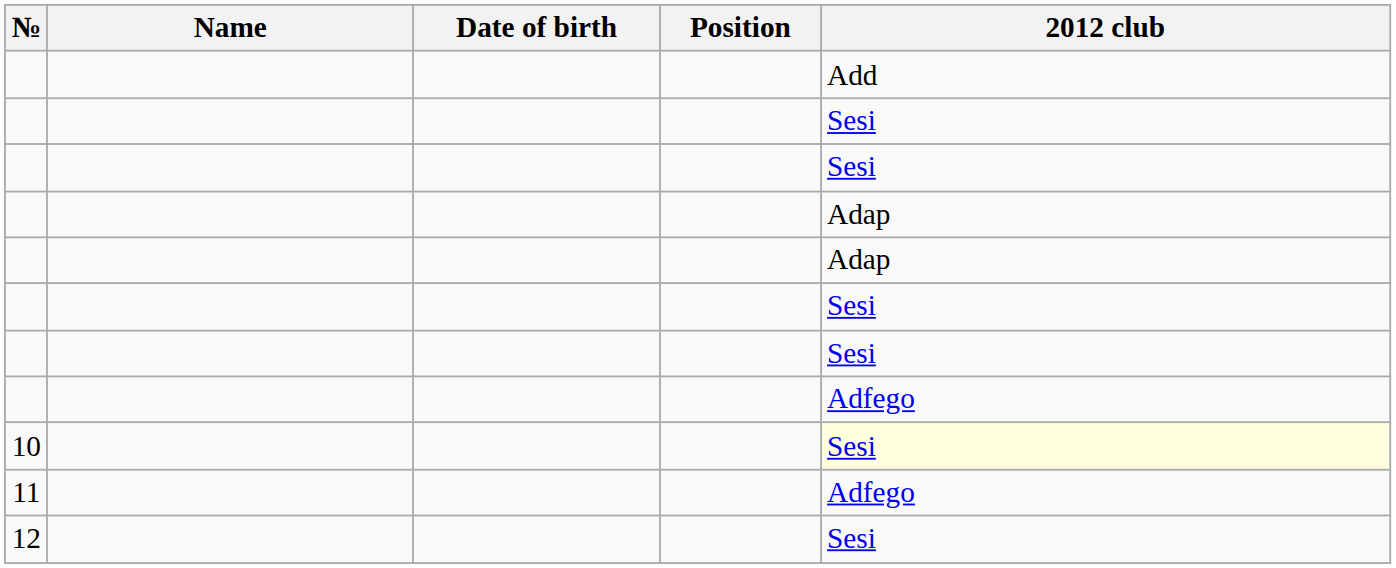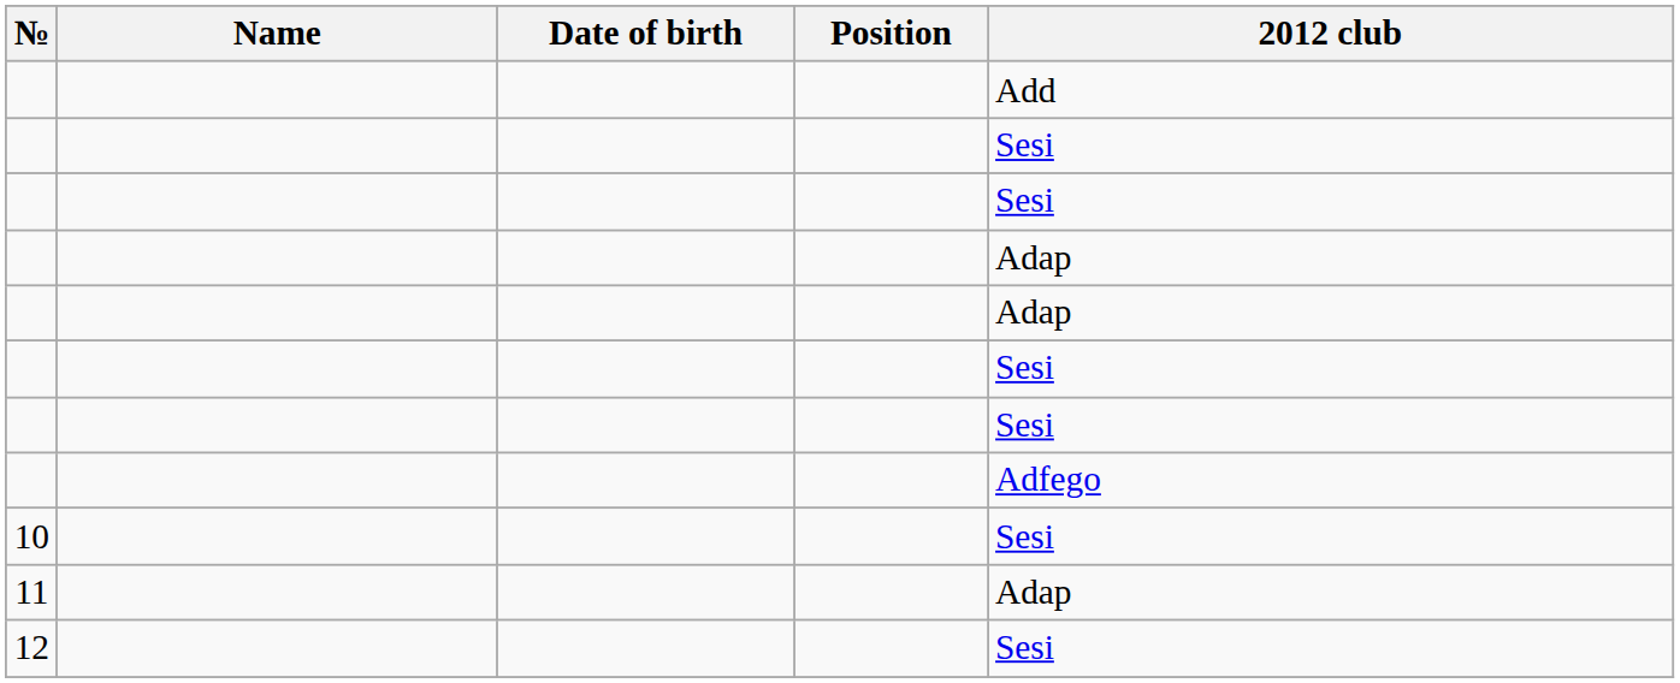 <table class="wikitable sortable" style="font-size:100%; text-align:center;">
 <tr>
 <th>№</th>
 <th style="width:12em">Name</th>
 <th style="width:8em">Date of birth</th>
 <th style="width:5em">Position</th>
 <th style="width:19em">2012 club</th>
 </tr>
 <tr>
 <td></td>
 <td style="text-align:left;"></td>
 <td style="text-align:right;"></td>
 <td></td>
 <td style="text-align:left;"> Add</td>
 </tr>
 <tr>
 <td></td>
 <td style="text-align:left;"></td>
 <td style="text-align:right;"></td>
 <td></td>
 <td style="text-align:left;"> <a href='#'>Sesi</a></td>
 </tr>
 <tr>
 <td></td>
 <td style="text-align:left;"></td>
 <td style="text-align:right;"></td>
 <td></td>
 <td style="text-align:left;"> <a href='#'>Sesi</a></td>
 </tr>
 <tr>
 <td></td>
 <td style="text-align:left;"></td>
 <td style="text-align:right;"></td>
 <td></td>
 <td style="text-align:left;"> Adap</td>
 </tr>
 <tr>
 <td></td>
 <td style="text-align:left;"></td>
 <td style="text-align:right;"></td>
 <td></td>
 <td style="text-align:left;"> Adap</td>
 </tr>
 <tr>
 <td></td>
 <td style="text-align:left;"></td>
 <td style="text-align:right;"></td>
 <td></td>
 <td style="text-align:left;"> <a href='#'>Sesi</a></td>
 </tr>
 <tr>
 <td></td>
 <td style="text-align:left;"></td>
 <td style="text-align:right;"></td>
 <td></td>
 <td style="text-align:left;"> <a href='#'>Sesi</a></td>
 </tr>
 <tr>
 <td></td>
 <td style="text-align:left;"></td>
 <td style="text-align:right;"></td>
 <td></td>
 <td style="text-align:left;"> <a href='#'>Adfego</a></td>
 </tr>
 <tr>
 <td>10</td>
 <td style="text-align:left;"></td>
 <td style="text-align:right;"></td>
 <td></td>
-<td style="background: lightyellow; text-align:left;"> <a href='#'>Sesi</a></td>
+<td style="text-align:left;"> <a href='#'>Sesi</a></td>
 </tr>
 <tr>
 <td>11</td>
 <td style="text-align:left;"></td>
 <td style="text-align:right;"></td>
 <td></td>
-<td style="text-align:left;"> <a href='#'>Adfego</a></td>
+<td style="text-align:left;"> Adap</td>
 </tr>
 <tr>
 <td>12</td>
 <td style="text-align:left;"></td>
 <td style="text-align:right;"></td>
 <td></td>
 <td style="text-align:left;"> <a href='#'>Sesi</a></td>
 </tr>
 </table>
